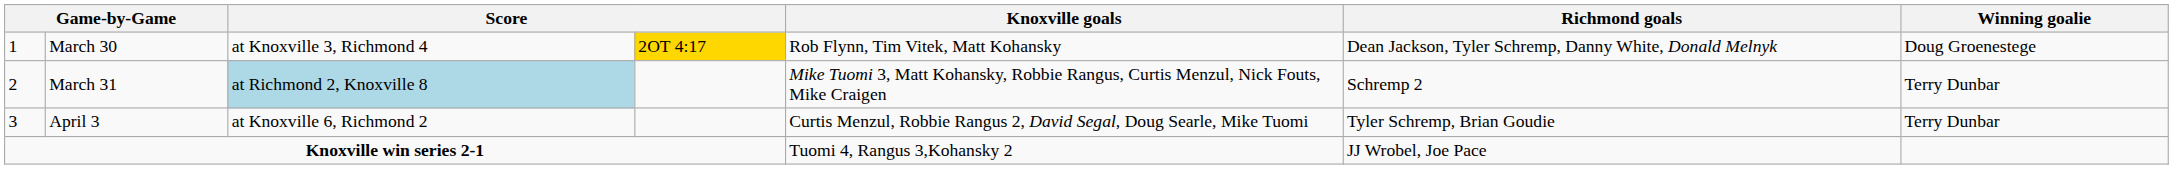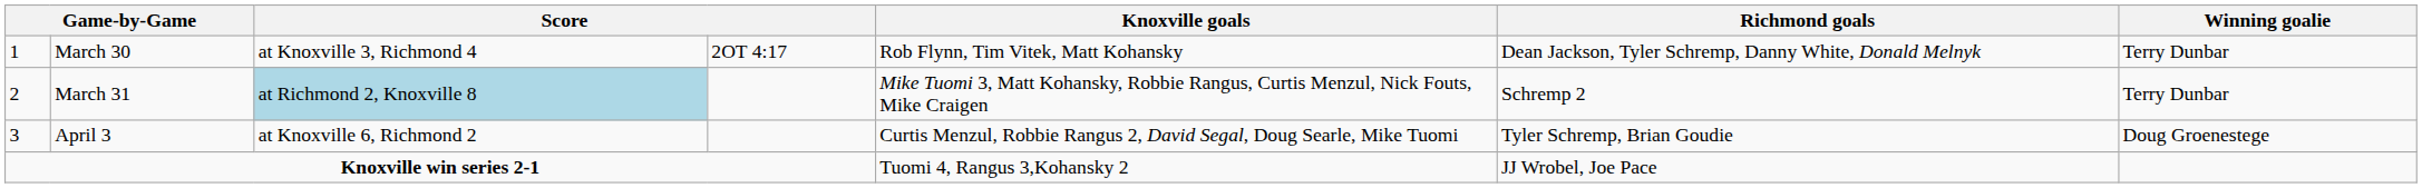 <table class="wikitable">
 <tr>
 <th width=10% colspan=2>Game-by-Game</th>
 <th width=25% colspan=2>Score</th>
 <th width=25%>Knoxville goals</th>
 <th width=25%>Richmond goals</th>
 <th width=12%>Winning goalie</th>
 </tr>
 <tr>
 <td>1</td>
 <td>March 30</td>
 <td>at Knoxville 3, Richmond 4</td>
-<td style="background: gold;">2OT 4:17</td>
+<td>2OT 4:17</td>
 <td>Rob Flynn, Tim Vitek, Matt Kohansky</td>
 <td>Dean Jackson, Tyler Schremp, Danny White, <em>Donald Melnyk</em></td>
-<td>Doug Groenestege</td>
+<td>Terry Dunbar</td>
 </tr>
 <tr>
 <td>2</td>
 <td>March 31</td>
 <td style="background: lightblue;">at Richmond 2, Knoxville 8</td>
 <td></td>
 <td><em>Mike Tuomi</em> 3, Matt Kohansky, Robbie Rangus, Curtis Menzul, Nick Fouts, Mike Craigen</td>
 <td>Schremp 2</td>
 <td>Terry Dunbar</td>
 </tr>
 <tr>
 <td>3</td>
 <td>April 3</td>
 <td>at Knoxville 6, Richmond 2</td>
 <td></td>
 <td>Curtis Menzul, Robbie Rangus 2, <em>David Segal</em>, Doug Searle, Mike Tuomi</td>
 <td>Tyler Schremp, Brian Goudie</td>
-<td>Terry Dunbar</td>
+<td>Doug Groenestege</td>
 </tr>
 <tr>
 <td colspan=4 align="center"><strong>Knoxville win series 2-1</strong></td>
 <td>Tuomi 4, Rangus 3,Kohansky 2</td>
 <td>JJ Wrobel, Joe Pace</td>
 </tr>
 </table>
